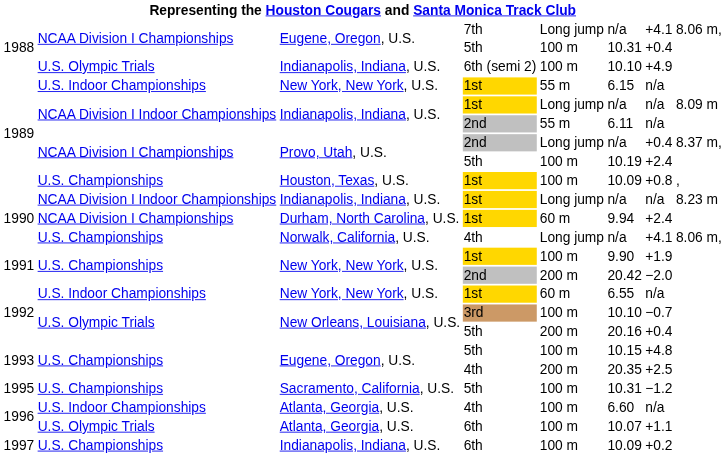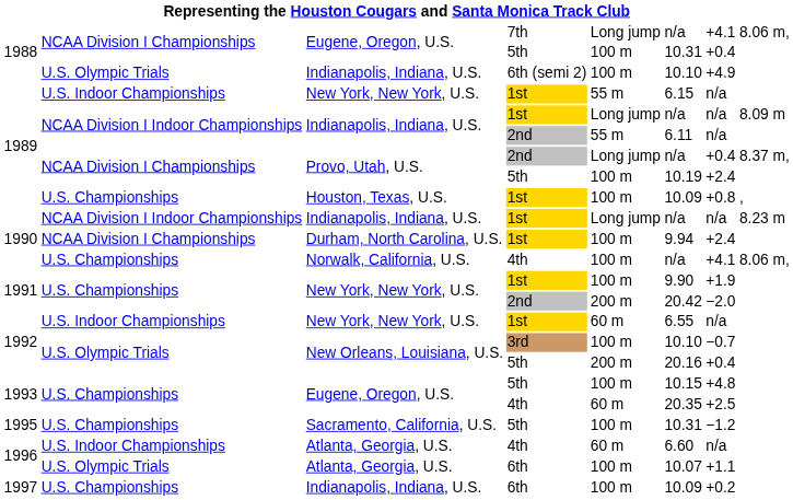 <table>
 <tr>
 <th colspan=8>Representing the <a href='#'>Houston Cougars</a> and <a href='#'>Santa Monica Track Club</a></th>
 </tr>
 <tr>
 <td rowspan=3>1988</td>
 <td rowspan=2><a href='#'>NCAA Division I Championships</a></td>
 <td rowspan=2><a href='#'>Eugene, Oregon</a>, U.S.</td>
 <td>7th</td>
 <td>Long jump</td>
 <td>n/a</td>
 <td>+4.1</td>
 <td>8.06 m, </td>
 </tr>
 <tr>
 <td>5th</td>
 <td>100 m</td>
 <td>10.31</td>
 <td>+0.4</td>
 <td></td>
 </tr>
 <tr>
 <td><a href='#'>U.S. Olympic Trials</a></td>
 <td><a href='#'>Indianapolis, Indiana</a>, U.S.</td>
 <td>6th (semi 2)</td>
 <td>100 m</td>
 <td>10.10</td>
 <td>+4.9</td>
 <td></td>
 </tr>
 <tr>
 <td rowspan=6>1989</td>
 <td><a href='#'>U.S. Indoor Championships</a></td>
 <td><a href='#'>New York, New York</a>, U.S.</td>
 <td bgcolor=gold>1st</td>
 <td>55 m</td>
 <td>6.15</td>
 <td>n/a</td>
 <td></td>
 </tr>
 <tr>
 <td rowspan=2><a href='#'>NCAA Division I Indoor Championships</a></td>
 <td rowspan=2><a href='#'>Indianapolis, Indiana</a>, U.S.</td>
 <td bgcolor=gold>1st</td>
 <td>Long jump</td>
 <td>n/a</td>
 <td>n/a</td>
 <td>8.09 m</td>
 </tr>
 <tr>
 <td bgcolor=silver>2nd</td>
 <td>55 m</td>
 <td>6.11</td>
 <td>n/a</td>
 <td></td>
 </tr>
 <tr>
 <td rowspan=2><a href='#'>NCAA Division I Championships</a></td>
 <td rowspan=2><a href='#'>Provo, Utah</a>, U.S.</td>
 <td bgcolor=silver>2nd</td>
 <td>Long jump</td>
 <td>n/a</td>
 <td>+0.4</td>
 <td>8.37 m, </td>
 </tr>
 <tr>
 <td>5th</td>
 <td>100 m</td>
 <td>10.19</td>
 <td>+2.4</td>
 <td></td>
 </tr>
 <tr>
 <td><a href='#'>U.S. Championships</a></td>
 <td><a href='#'>Houston, Texas</a>, U.S.</td>
 <td bgcolor=gold>1st</td>
 <td>100 m</td>
 <td>10.09</td>
 <td>+0.8</td>
 <td>, </td>
 </tr>
 <tr>
 <td rowspan=3>1990</td>
 <td><a href='#'>NCAA Division I Indoor Championships</a></td>
 <td><a href='#'>Indianapolis, Indiana</a>, U.S.</td>
 <td bgcolor=gold>1st</td>
 <td>Long jump</td>
 <td>n/a</td>
 <td>n/a</td>
 <td>8.23 m</td>
 </tr>
 <tr>
 <td><a href='#'>NCAA Division I Championships</a></td>
 <td><a href='#'>Durham, North Carolina</a>, U.S.</td>
 <td bgcolor=gold>1st</td>
-<td>60 m</td>
+<td>100 m</td>
 <td>9.94</td>
 <td>+2.4</td>
 <td></td>
 </tr>
 <tr>
 <td><a href='#'>U.S. Championships</a></td>
 <td><a href='#'>Norwalk, California</a>, U.S.</td>
 <td>4th</td>
-<td>Long jump</td>
+<td>100 m</td>
 <td>n/a</td>
 <td>+4.1</td>
 <td>8.06 m, </td>
 </tr>
 <tr>
 <td rowspan=2>1991</td>
 <td rowspan=2><a href='#'>U.S. Championships</a></td>
 <td rowspan=2><a href='#'>New York, New York</a>, U.S.</td>
 <td bgcolor=gold>1st</td>
 <td>100 m</td>
 <td>9.90</td>
 <td>+1.9</td>
 <td> </td>
 </tr>
 <tr>
 <td bgcolor=silver>2nd</td>
 <td>200 m</td>
 <td>20.42</td>
 <td>−2.0</td>
 <td></td>
 </tr>
 <tr>
 <td rowspan=3>1992</td>
 <td><a href='#'>U.S. Indoor Championships</a></td>
 <td><a href='#'>New York, New York</a>, U.S.</td>
 <td bgcolor=gold>1st</td>
 <td>60 m</td>
 <td>6.55</td>
 <td>n/a</td>
 <td></td>
 </tr>
 <tr>
 <td rowspan=2><a href='#'>U.S. Olympic Trials</a></td>
 <td rowspan=2><a href='#'>New Orleans, Louisiana</a>, U.S.</td>
 <td bgcolor=cc9966>3rd</td>
 <td>100 m</td>
 <td>10.10</td>
 <td>−0.7</td>
 <td></td>
 </tr>
 <tr>
 <td>5th</td>
 <td>200 m</td>
 <td>20.16</td>
 <td>+0.4</td>
 <td></td>
 </tr>
 <tr>
 <td rowspan=2>1993</td>
 <td rowspan=2><a href='#'>U.S. Championships</a></td>
 <td rowspan=2><a href='#'>Eugene, Oregon</a>, U.S.</td>
 <td>5th</td>
 <td>100 m</td>
 <td>10.15</td>
 <td>+4.8</td>
 <td></td>
 </tr>
 <tr>
 <td>4th</td>
-<td>200 m</td>
+<td>60 m</td>
 <td>20.35</td>
 <td>+2.5</td>
 <td></td>
 </tr>
 <tr>
 <td>1995</td>
 <td><a href='#'>U.S. Championships</a></td>
 <td><a href='#'>Sacramento, California</a>, U.S.</td>
 <td>5th</td>
 <td>100 m</td>
 <td>10.31</td>
 <td>−1.2</td>
 <td></td>
 </tr>
 <tr>
 <td rowspan=2>1996</td>
 <td><a href='#'>U.S. Indoor Championships</a></td>
 <td><a href='#'>Atlanta, Georgia</a>, U.S.</td>
 <td>4th</td>
-<td>100 m</td>
+<td>60 m</td>
 <td>6.60</td>
 <td>n/a</td>
 <td></td>
 </tr>
 <tr>
 <td><a href='#'>U.S. Olympic Trials</a></td>
 <td><a href='#'>Atlanta, Georgia</a>, U.S.</td>
 <td>6th</td>
 <td>100 m</td>
 <td>10.07</td>
 <td>+1.1</td>
 <td></td>
 </tr>
 <tr>
 <td>1997</td>
 <td><a href='#'>U.S. Championships</a></td>
 <td><a href='#'>Indianapolis, Indiana</a>, U.S.</td>
 <td>6th</td>
 <td>100 m</td>
 <td>10.09</td>
 <td>+0.2</td>
 <td></td>
 </tr>
 </table>
